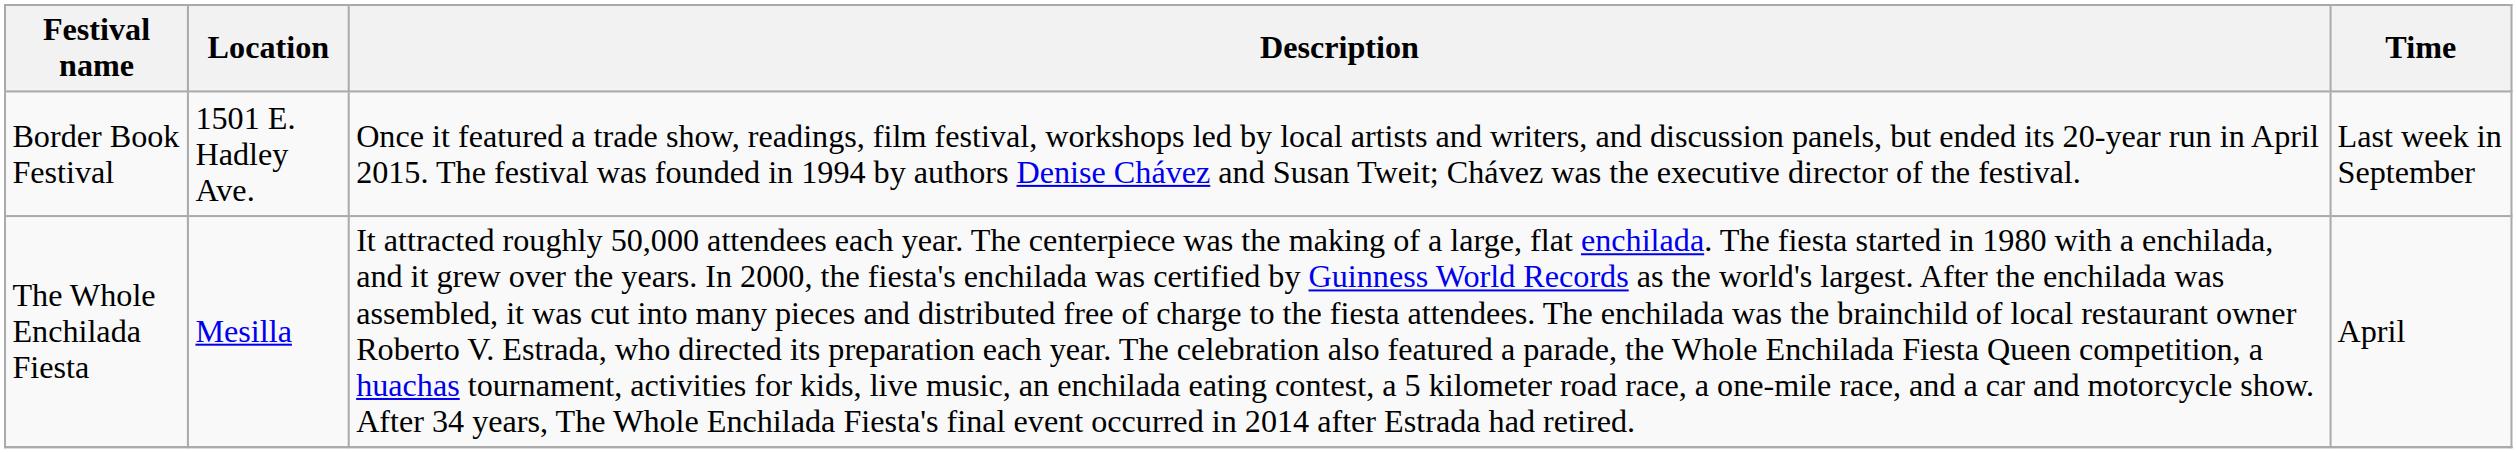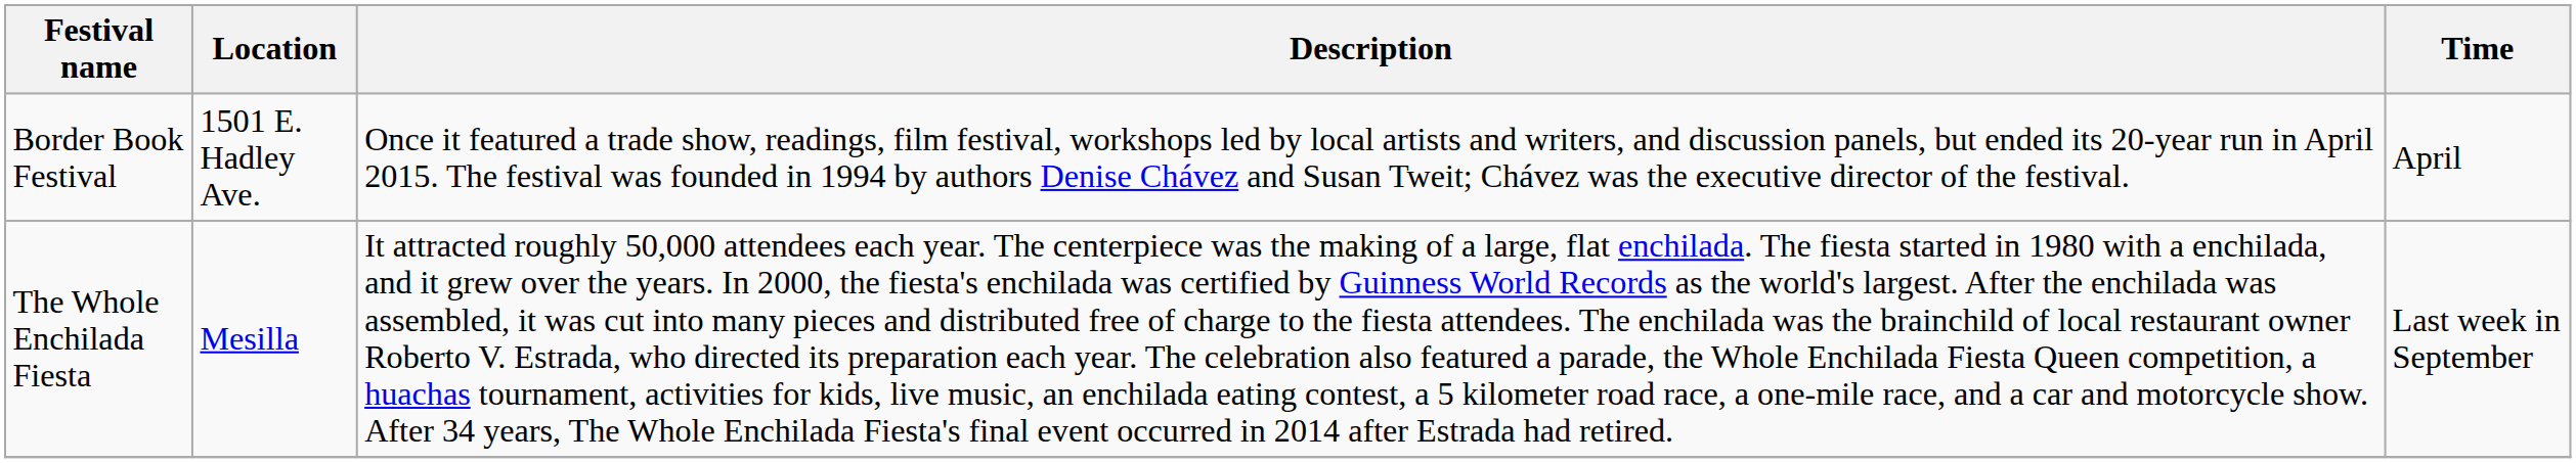 <table class="wikitable sortable">
 <tr>
 <th>Festival name</th>
 <th>Location</th>
 <th>Description</th>
 <th>Time</th>
 </tr>
 <tr>
 <td>Border Book Festival</td>
 <td>1501 E. Hadley Ave.</td>
 <td>Once it featured a trade show, readings, film festival, workshops led by local artists and writers, and discussion panels, but ended its 20-year run in April 2015. The festival was founded in 1994 by authors <a href='#'>Denise Chávez</a> and Susan Tweit; Chávez was the executive director of the festival.</td>
-<td>Last week in September</td>
+<td>April</td>
 </tr>
 <tr>
 <td>The Whole Enchilada Fiesta</td>
 <td><a href='#'>Mesilla</a></td>
 <td>It attracted roughly 50,000 attendees each year. The centerpiece was the making of a large, flat <a href='#'>enchilada</a>. The fiesta started in 1980 with a  enchilada, and it grew over the years. In 2000, the fiesta's  enchilada was certified by <a href='#'>Guinness World Records</a> as the world's largest. After the enchilada was assembled, it was cut into many pieces and distributed free of charge to the fiesta attendees. The enchilada was the brainchild of local restaurant owner Roberto V. Estrada, who directed its preparation each year. The celebration also featured a parade, the Whole Enchilada Fiesta Queen competition, a <a href='#'>huachas</a> tournament, activities for kids, live music, an enchilada eating contest, a 5 kilometer road race, a one-mile race, and a car and motorcycle show. After 34 years, The Whole Enchilada Fiesta's final event occurred in 2014 after Estrada had retired.</td>
-<td>April</td>
+<td>Last week in September</td>
 </tr>
 <tr>
 </tr>
 </table>
